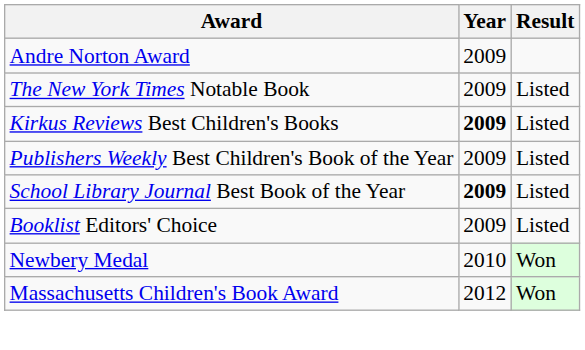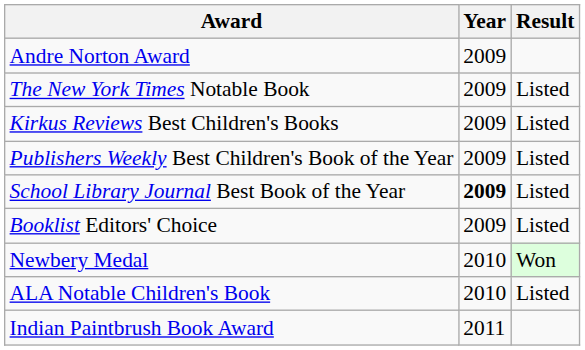 <table class="wikitable sortable">
 <tr>
 <th>Award</th>
 <th>Year</th>
 <th>Result</th>
 </tr>
 <tr>
 <td><a href='#'>Andre Norton Award</a></td>
 <td>2009</td>
 <td></td>
 </tr>
 <tr>
 <td><em><a href='#'>The New York Times</a></em> Notable Book</td>
 <td>2009</td>
 <td>Listed</td>
 </tr>
 <tr>
 <td><em><a href='#'>Kirkus Reviews</a></em> Best Children's Books</td>
-<td><strong>2009</strong></td>
+<td>2009</td>
 <td>Listed</td>
 </tr>
 <tr>
 <td><em><a href='#'>Publishers Weekly</a></em> Best Children's Book of the Year</td>
 <td>2009</td>
 <td>Listed</td>
 </tr>
 <tr>
 <td><em><a href='#'>School Library Journal</a></em> Best Book of the Year</td>
 <td><strong>2009</strong></td>
 <td>Listed</td>
 </tr>
 <tr>
 <td><em><a href='#'>Booklist</a></em> Editors' Choice</td>
 <td>2009</td>
 <td>Listed</td>
 </tr>
 <tr>
 <td><a href='#'>Newbery Medal</a></td>
 <td>2010</td>
 <td bgcolor="#ddffdd">Won</td>
 </tr>
 <tr>
-<td><a href='#'>Massachusetts Children's Book Award</a></td>
-<td>2012</td>
-<td bgcolor="#ddffdd">Won</td>
+<td><a href='#'>ALA Notable Children's Book</a></td>
+<td>2010</td>
+<td>Listed</td>
+</tr>
+<tr>
+<td><a href='#'>Indian Paintbrush Book Award</a></td>
+<td>2011</td>
+<td></td>
 </tr>
 </table>
